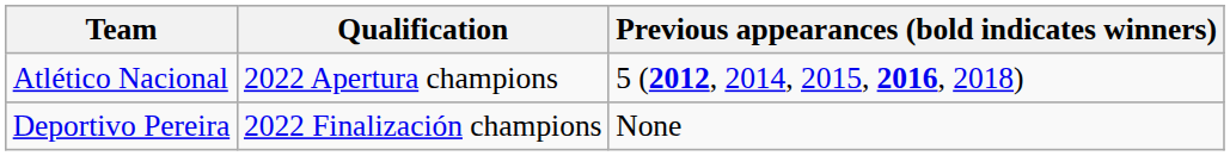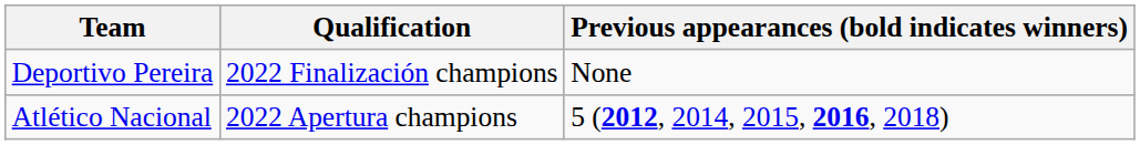 <table class="wikitable">
 <tr>
 <th>Team</th>
 <th>Qualification</th>
 <th>Previous appearances (bold indicates winners)</th>
 </tr>
 <tr>
+<td><a href='#'>Deportivo Pereira</a></td>
+<td><a href='#'>2022 Finalización</a> champions</td>
+<td>None</td>
+</tr>
+<tr>
 <td><a href='#'>Atlético Nacional</a></td>
 <td><a href='#'>2022 Apertura</a> champions</td>
 <td>5 (<strong><a href='#'>2012</a></strong>, <a href='#'>2014</a>, <a href='#'>2015</a>, <strong><a href='#'>2016</a></strong>, <a href='#'>2018</a>)</td>
 </tr>
-<tr>
-<td><a href='#'>Deportivo Pereira</a></td>
-<td><a href='#'>2022 Finalización</a> champions</td>
-<td>None</td>
-</tr>
 </table>
